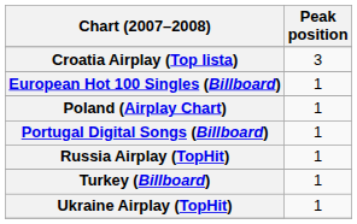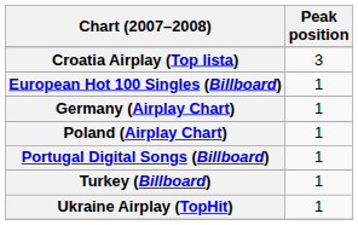 <table class="wikitable sortable plainrowheaders" style="text-align:center">
 <tr>
 <th scope="col">Chart (2007–2008)</th>
 <th scope="col">Peak<br>position</th>
 </tr>
 <tr>
 </tr>
 <tr>
 </tr>
 <tr>
 </tr>
 <tr>
 </tr>
 <tr>
 </tr>
 <tr>
 </tr>
 <tr>
 </tr>
 <tr>
 </tr>
 <tr>
 </tr>
 <tr>
 </tr>
 <tr>
 <th scope="row">Croatia Airplay (<a href='#'>Top lista</a>)</th>
 <td>3</td>
 </tr>
 <tr>
 </tr>
 <tr>
 </tr>
 <tr>
 <th scope="row"><a href='#'>European Hot 100 Singles</a> (<em><a href='#'>Billboard</a></em>)</th>
 <td>1</td>
 </tr>
 <tr>
 </tr>
 <tr>
 </tr>
 <tr>
 </tr>
 <tr>
+<th scope="row">Germany (<a href='#'>Airplay Chart</a>)</th>
+<td>1</td>
+</tr>
+<tr>
 </tr>
 <tr>
 </tr>
 <tr>
 </tr>
 <tr>
 </tr>
 <tr>
 </tr>
 <tr>
 </tr>
 <tr>
 </tr>
 <tr>
 </tr>
 <tr>
 <th scope="row">Poland (<a href='#'>Airplay Chart</a>)</th>
 <td>1</td>
 </tr>
 <tr>
 <th scope="row"><a href='#'>Portugal Digital Songs</a> (<em><a href='#'>Billboard</a></em>)</th>
-<td>1</td>
-</tr>
-<tr>
-<th scope="row">Russia Airplay (<a href='#'>TopHit</a>)</th>
 <td>1</td>
 </tr>
 <tr>
 </tr>
 <tr>
 </tr>
 <tr>
 </tr>
 <tr>
 </tr>
 <tr>
 <th scope="row">Turkey (<em><a href='#'>Billboard</a></em>)</th>
 <td>1</td>
 </tr>
 <tr>
 <th scope="row">Ukraine Airplay (<a href='#'>TopHit</a>)</th>
 <td>1</td>
 </tr>
 <tr>
 </tr>
 <tr>
 </tr>
 <tr>
 </tr>
 <tr>
 </tr>
 <tr>
 </tr>
 <tr>
 </tr>
 <tr>
 </tr>
 <tr>
 </tr>
 </table>
